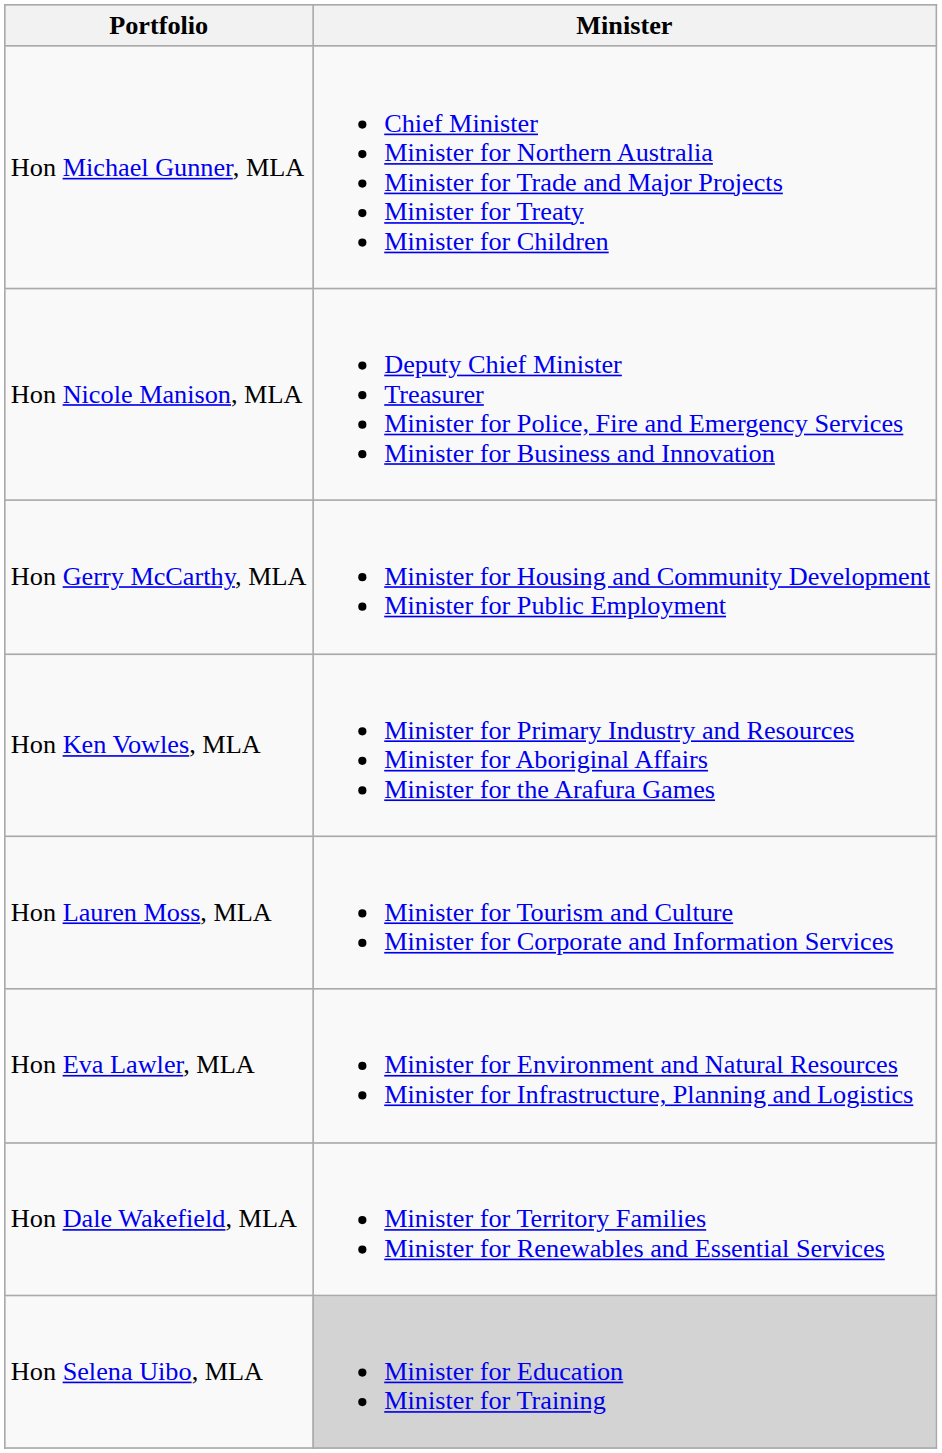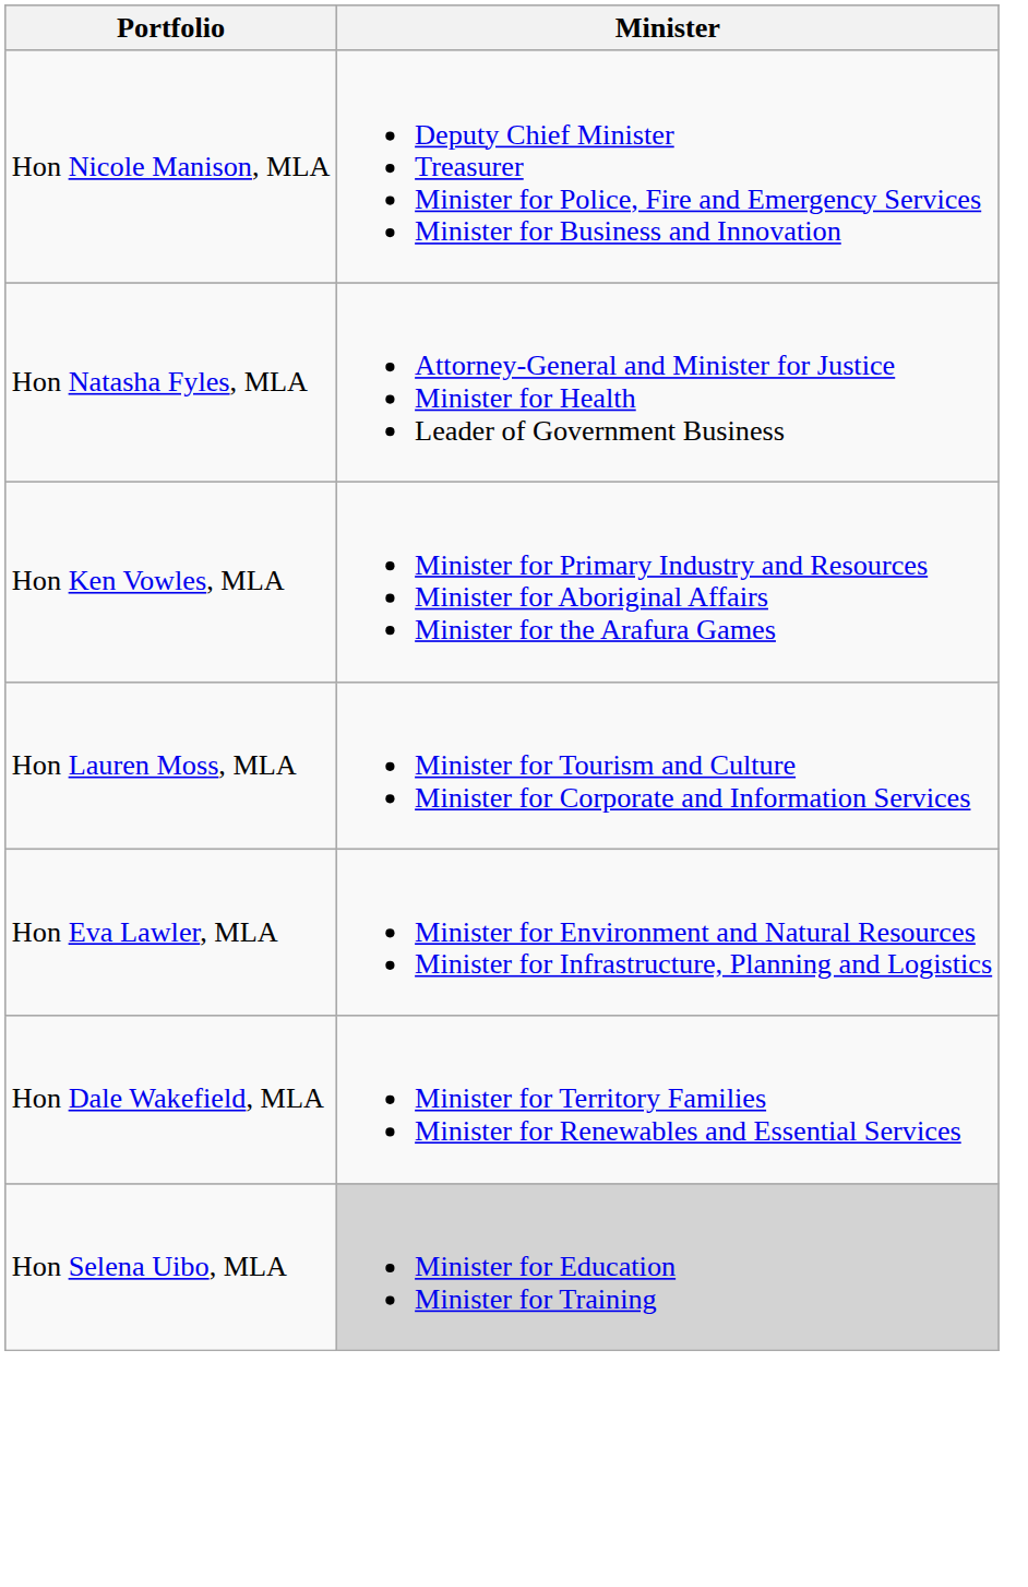 <table class=wikitable>
 <tr>
 <th>Portfolio</th>
 <th>Minister</th>
 </tr>
 <tr>
-<td>Hon <a href='#'>Michael Gunner</a>, MLA</td>
-<td><br><ul><li><a href='#'>Chief Minister</a></li><li><a href='#'>Minister for Northern Australia</a></li><li><a href='#'>Minister for Trade and Major Projects</a></li><li><a href='#'>Minister for Treaty</a></li><li><a href='#'>Minister for Children</a></li></ul></td>
-</tr>
-<tr>
 <td>Hon <a href='#'>Nicole Manison</a>, MLA</td>
 <td><br><ul><li><a href='#'>Deputy Chief Minister</a></li><li><a href='#'>Treasurer</a></li><li><a href='#'>Minister for Police, Fire and Emergency Services</a></li><li><a href='#'>Minister for Business and Innovation</a></li></ul></td>
 </tr>
 <tr>
-<td>Hon <a href='#'>Gerry McCarthy</a>, MLA</td>
-<td><br><ul><li><a href='#'>Minister for Housing and Community Development</a></li><li><a href='#'>Minister for Public Employment</a></li></ul></td>
+<td>Hon <a href='#'>Natasha Fyles</a>, MLA</td>
+<td><br><ul><li><a href='#'>Attorney-General and Minister for Justice</a></li><li><a href='#'>Minister for Health</a></li><li>Leader of Government Business</li></ul></td>
 </tr>
 <tr>
 <td>Hon <a href='#'>Ken Vowles</a>, MLA</td>
 <td><br><ul><li><a href='#'>Minister for Primary Industry and Resources</a></li><li><a href='#'>Minister for Aboriginal Affairs</a></li><li><a href='#'>Minister for the Arafura Games</a></li></ul></td>
 </tr>
 <tr>
 <td>Hon <a href='#'>Lauren Moss</a>, MLA</td>
 <td><br><ul><li><a href='#'>Minister for Tourism and Culture</a></li><li><a href='#'>Minister for Corporate and Information Services</a></li></ul></td>
 </tr>
 <tr>
 <td>Hon <a href='#'>Eva Lawler</a>, MLA</td>
 <td><br><ul><li><a href='#'>Minister for Environment and Natural Resources</a></li><li><a href='#'>Minister for Infrastructure, Planning and Logistics</a></li></ul></td>
 </tr>
 <tr>
 <td>Hon <a href='#'>Dale Wakefield</a>, MLA</td>
 <td><br><ul><li><a href='#'>Minister for Territory Families</a></li><li><a href='#'>Minister for Renewables and Essential Services</a></li></ul></td>
 </tr>
 <tr>
 <td>Hon <a href='#'>Selena Uibo</a>, MLA</td>
 <td style="background: lightgrey;"><br><ul><li><a href='#'>Minister for Education</a></li><li><a href='#'>Minister for Training</a></li></ul></td>
 </tr>
 </table>
